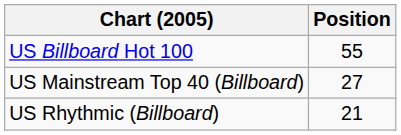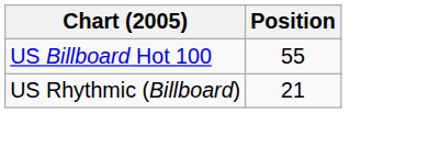 <table class="wikitable sortable">
 <tr>
 <th>Chart (2005)</th>
 <th>Position</th>
 </tr>
 <tr>
 <td><a href='#'>US <em>Billboard</em> Hot 100</a></td>
 <td align="center">55</td>
 </tr>
 <tr>
-<td>US Mainstream Top 40 (<em>Billboard</em>)</td>
-<td align="center">27</td>
-</tr>
-<tr>
 <td>US Rhythmic (<em>Billboard</em>)</td>
 <td align="center">21</td>
 </tr>
 </table>
